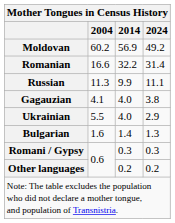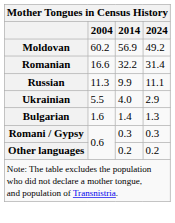 <table class="wikitable">
 <tr>
 <th colspan="4">Mother Tongues in Census History</th>
 </tr>
 <tr>
 <th></th>
 <th>2004</th>
 <th>2014</th>
 <th>2024</th>
 </tr>
 <tr>
 <th>Moldovan</th>
 <td>60.2</td>
 <td>56.9</td>
 <td>49.2</td>
 </tr>
 <tr>
 <th>Romanian</th>
 <td>16.6</td>
 <td>32.2</td>
 <td>31.4</td>
 </tr>
 <tr>
 <th>Russian</th>
 <td>11.3</td>
 <td>9.9</td>
 <td>11.1</td>
 </tr>
 <tr>
-<th>Gagauzian</th>
-<td>4.1</td>
-<td>4.0</td>
-<td>3.8</td>
-</tr>
-<tr>
 <th>Ukrainian</th>
 <td>5.5</td>
 <td>4.0</td>
 <td>2.9</td>
 </tr>
 <tr>
 <th>Bulgarian</th>
 <td>1.6</td>
 <td>1.4</td>
 <td>1.3</td>
 </tr>
 <tr>
 <th>Romani / Gypsy</th>
 <td rowspan="2">0.6</td>
 <td>0.3</td>
 <td>0.3</td>
 </tr>
 <tr>
 <th>Other languages</th>
 <td>0.2</td>
 <td>0.2</td>
 </tr>
 <tr>
 <td colspan="4"><small>Note: The table excludes the population</small><br><small>who did not declare a mother tongue,</small><br><small>and population of <a href='#'>Transnistria</a>.</small></td>
 </tr>
 </table>
